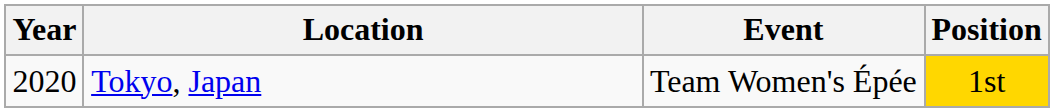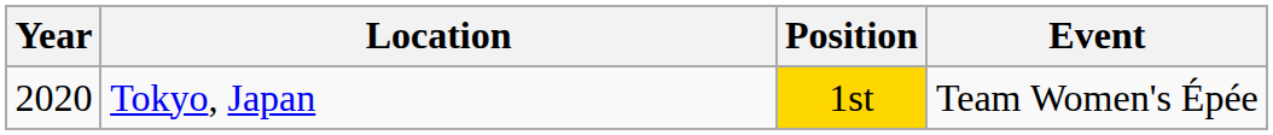 <table class="wikitable" style="text-align:center;">
 <tr>
 <th>Year</th>
 <th style="width:17em">Location</th>
+<th>Position</th>
 <th>Event</th>
-<th>Position</th>
 </tr>
 <tr>
 <td>2020</td>
 <td rowspan="1" align="left"> <a href='#'>Tokyo</a>, <a href='#'>Japan</a></td>
+<td bgcolor="gold">1st</td>
 <td>Team Women's Épée</td>
-<td bgcolor="gold">1st</td>
 </tr>
 </table>
